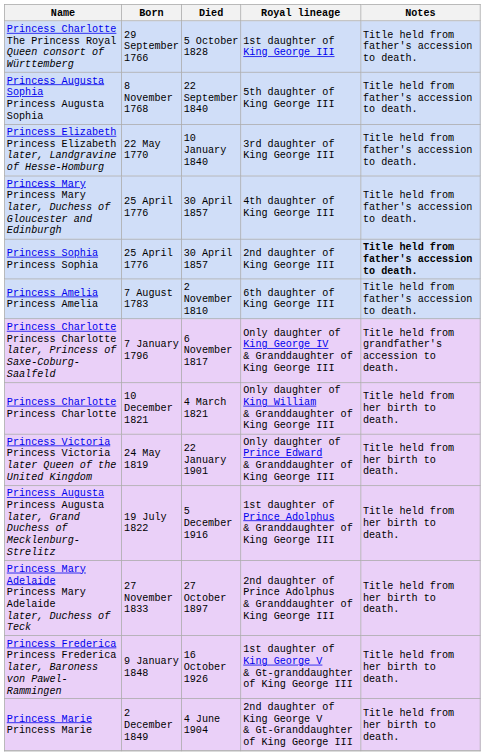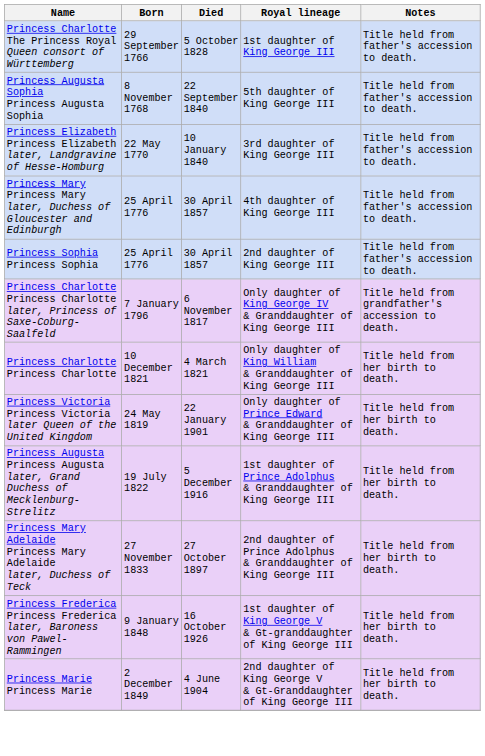 <table class="wikitable sortable">
 <tr>
 <th style="width:30%">Name</th>
 <th style="width:5%">Born</th>
 <th style="width:5%">Died</th>
 <th style="width:30%">Royal lineage</th>
 <th style="width:30%">Notes</th>
 </tr>
 <tr>
 <td style="background:#d0def8"> <a href='#'>Princess Charlotte</a><br> The Princess Royal<br><em> Queen consort of Württemberg</em></td>
 <td style="background:#d0def8">29 September 1766</td>
 <td style="background:#d0def8">5 October 1828</td>
 <td style="background:#d0def8">1st daughter of <a href='#'>King George III</a></td>
 <td style="background:#d0def8">Title held from father's accession to death.</td>
 </tr>
 <tr>
 <td style="background:#d0def8"> <a href='#'>Princess Augusta Sophia</a><br> Princess Augusta Sophia</td>
 <td style="background:#d0def8">8 November 1768</td>
 <td style="background:#d0def8">22 September 1840</td>
 <td style="background:#d0def8">5th daughter of King George III</td>
 <td style="background:#d0def8">Title held from father's accession to death.</td>
 </tr>
 <tr>
 <td style="background:#d0def8"> <a href='#'>Princess Elizabeth</a><br> Princess Elizabeth<br> <em>later, Landgravine of Hesse-Homburg</em></td>
 <td style="background:#d0def8">22 May 1770</td>
 <td style="background:#d0def8">10 January 1840</td>
 <td style="background:#d0def8">3rd daughter of King George III</td>
 <td style="background:#d0def8">Title held from father's accession to death.</td>
 </tr>
 <tr>
 <td style="background:#d0def8"> <a href='#'>Princess Mary</a><br> Princess Mary<br> <em>later, Duchess of Gloucester and Edinburgh</em></td>
 <td style="background:#d0def8">25 April 1776</td>
 <td style="background:#d0def8">30 April 1857</td>
 <td style="background:#d0def8">4th daughter of King George III</td>
 <td style="background:#d0def8">Title held from father's accession to death.</td>
 </tr>
 <tr>
 <td style="background:#d0def8"> <a href='#'>Princess Sophia</a><br> Princess Sophia</td>
 <td style="background:#d0def8">25 April 1776</td>
 <td style="background:#d0def8">30 April 1857</td>
 <td style="background:#d0def8">2nd daughter of King George III</td>
-<td style="background:#d0def8"><strong>Title held from father's accession to death.</strong></td>
-</tr>
-<tr>
-<td style="background:#d0def8"> <a href='#'>Princess Amelia</a><br> Princess Amelia</td>
-<td style="background:#d0def8">7 August 1783</td>
-<td style="background:#d0def8">2 November 1810</td>
-<td style="background:#d0def8">6th daughter of King George III</td>
 <td style="background:#d0def8">Title held from father's accession to death.</td>
 </tr>
 <tr>
 <td style="background:#ead0f8"> <a href='#'>Princess Charlotte</a><br> Princess Charlotte<br><em>later, Princess of Saxe-Coburg-Saalfeld</em></td>
 <td style="background:#ead0f8">7 January 1796</td>
 <td style="background:#ead0f8">6 November 1817</td>
 <td style="background:#ead0f8">Only daughter of <a href='#'>King George IV</a><br>& Granddaughter of King George III</td>
 <td style="background:#ead0f8">Title held from grandfather's accession to death.</td>
 </tr>
 <tr>
 <td style="background:#ead0f8"> <a href='#'>Princess Charlotte</a><br> Princess Charlotte</td>
 <td style="background:#ead0f8">10 December 1821</td>
 <td style="background:#ead0f8">4 March 1821</td>
 <td style="background:#ead0f8">Only daughter of <a href='#'>King William</a><br>& Granddaughter of King George III</td>
 <td style="background:#ead0f8">Title held from her birth to death.</td>
 </tr>
 <tr>
 <td style="background:#ead0f8"> <a href='#'>Princess Victoria</a><br> Princess Victoria<br><em>later Queen of the United Kingdom</em></td>
 <td style="background:#ead0f8">24 May 1819</td>
 <td style="background:#ead0f8">22 January 1901</td>
 <td style="background:#ead0f8">Only daughter of <a href='#'>Prince Edward</a><br>& Granddaughter of King George III</td>
 <td style="background:#ead0f8">Title held from her birth to death.</td>
 </tr>
 <tr>
 <td style="background:#ead0f8"> <a href='#'>Princess Augusta</a><br> Princess Augusta<br><em>later, Grand Duchess of Mecklenburg-Strelitz</em></td>
 <td style="background:#ead0f8">19 July 1822</td>
 <td style="background:#ead0f8">5 December 1916</td>
 <td style="background:#ead0f8">1st daughter of <a href='#'>Prince Adolphus</a><br>& Granddaughter of King George III</td>
 <td style="background:#ead0f8">Title held from her birth to death.</td>
 </tr>
 <tr>
 <td style="background:#ead0f8"> <a href='#'>Princess Mary Adelaide</a><br> Princess Mary Adelaide<br><em>later, Duchess of Teck</em></td>
 <td style="background:#ead0f8">27 November 1833</td>
 <td style="background:#ead0f8">27 October 1897</td>
 <td style="background:#ead0f8">2nd daughter of Prince Adolphus<br>& Granddaughter of King George III</td>
 <td style="background:#ead0f8">Title held from her birth to death.</td>
 </tr>
 <tr>
 <td style="background:#ead0f8"> <a href='#'>Princess Frederica</a><br> Princess Frederica<br><em>later, Baroness von Pawel-Rammingen</em></td>
 <td style="background:#ead0f8">9 January 1848</td>
 <td style="background:#ead0f8">16 October 1926</td>
 <td style="background:#ead0f8">1st daughter of <a href='#'>King George V</a><br>& Gt-granddaughter of King George III</td>
 <td style="background:#ead0f8">Title held from her birth to death.</td>
 </tr>
 <tr>
 <td style="background:#ead0f8"> <a href='#'>Princess Marie</a><br> Princess Marie</td>
 <td style="background:#ead0f8">2 December 1849</td>
 <td style="background:#ead0f8">4 June 1904</td>
 <td style="background:#ead0f8">2nd daughter of King George V<br>& Gt-Granddaughter of King George III</td>
 <td style="background:#ead0f8">Title held from her birth to death.</td>
 </tr>
 <tr>
 </tr>
 </table>
